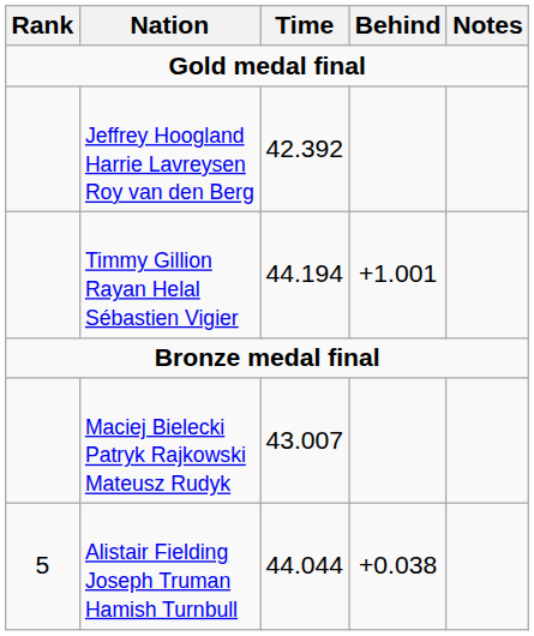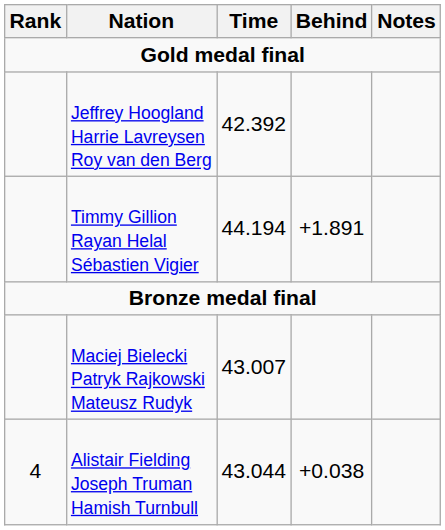 <table class="wikitable" style="text-align:center">
 <tr>
 <th>Rank</th>
 <th>Nation</th>
 <th>Time</th>
 <th>Behind</th>
 <th>Notes</th>
 </tr>
 <tr>
 <td colspan=5><strong>Gold medal final</strong></td>
 </tr>
 <tr>
 <td></td>
 <td align=left><br><small><a href='#'>Jeffrey Hoogland</a><br><a href='#'>Harrie Lavreysen</a><br><a href='#'>Roy van den Berg</a></small></td>
 <td>42.392</td>
 <td></td>
 <td></td>
 </tr>
 <tr>
 <td></td>
 <td align=left><br><small><a href='#'>Timmy Gillion</a><br><a href='#'>Rayan Helal</a><br><a href='#'>Sébastien Vigier</a></small></td>
 <td>44.194</td>
-<td>+1.001</td>
+<td>+1.891</td>
 <td></td>
 </tr>
 <tr>
 <td colspan=5><strong>Bronze medal final</strong></td>
 </tr>
 <tr>
 <td></td>
 <td align=left><br><small><a href='#'>Maciej Bielecki</a><br><a href='#'>Patryk Rajkowski</a><br><a href='#'>Mateusz Rudyk</a></small></td>
 <td>43.007</td>
 <td></td>
 <td></td>
 </tr>
 <tr>
-<td>5</td>
+<td>4</td>
 <td align=left><br><small><a href='#'>Alistair Fielding</a><br><a href='#'>Joseph Truman</a><br><a href='#'>Hamish Turnbull</a></small></td>
-<td>44.044</td>
+<td>43.044</td>
 <td>+0.038</td>
 <td></td>
 </tr>
 </table>
